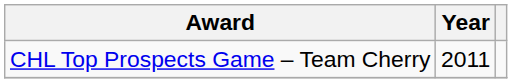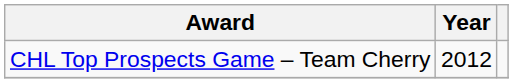 <table class="wikitable">
 <tr>
 <th>Award</th>
 <th>Year</th>
 <th></th>
 </tr>
 <tr>
 <td><a href='#'>CHL Top Prospects Game</a> – Team Cherry</td>
-<td>2011</td>
+<td>2012</td>
 <td></td>
 </tr>
 <tr>
 </tr>
 </table>
